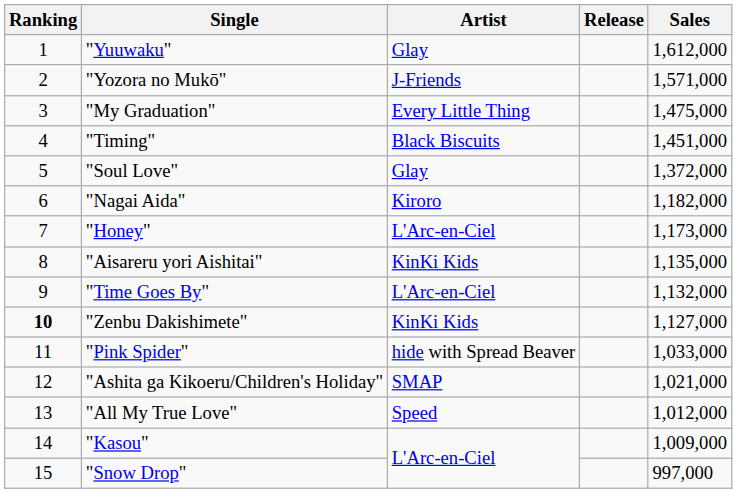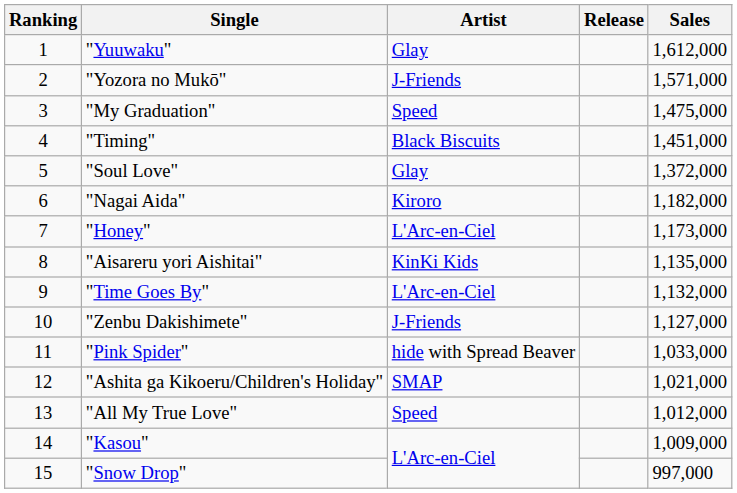 <table class="wikitable sortable" style="font-size:97%;">
 <tr>
 <th>Ranking</th>
 <th>Single</th>
 <th>Artist</th>
 <th>Release</th>
 <th>Sales</th>
 </tr>
 <tr>
 <td align="center">1</td>
 <td>"<a href='#'>Yuuwaku</a>"</td>
 <td><a href='#'>Glay</a></td>
 <td></td>
 <td>1,612,000</td>
 </tr>
 <tr>
 <td align="center">2</td>
 <td>"Yozora no Mukō"</td>
 <td><a href='#'>J-Friends</a></td>
 <td></td>
 <td>1,571,000</td>
 </tr>
 <tr>
 <td align="center">3</td>
 <td>"My Graduation"</td>
-<td><a href='#'>Every Little Thing</a></td>
+<td><a href='#'>Speed</a></td>
 <td></td>
 <td>1,475,000</td>
 </tr>
 <tr>
 <td align="center">4</td>
 <td>"Timing"</td>
 <td><a href='#'>Black Biscuits</a></td>
 <td></td>
 <td>1,451,000</td>
 </tr>
 <tr>
 <td align="center">5</td>
 <td>"Soul Love"</td>
 <td><a href='#'>Glay</a></td>
 <td></td>
 <td>1,372,000</td>
 </tr>
 <tr>
 <td align="center">6</td>
 <td>"Nagai Aida"</td>
 <td><a href='#'>Kiroro</a></td>
 <td></td>
 <td>1,182,000</td>
 </tr>
 <tr>
 <td align="center">7</td>
 <td>"<a href='#'>Honey</a>"</td>
 <td><a href='#'>L'Arc-en-Ciel</a></td>
 <td></td>
 <td>1,173,000</td>
 </tr>
 <tr>
 <td align="center">8</td>
 <td>"Aisareru yori Aishitai"</td>
 <td><a href='#'>KinKi Kids</a></td>
 <td></td>
 <td>1,135,000</td>
 </tr>
 <tr>
 <td align="center">9</td>
 <td>"<a href='#'>Time Goes By</a>"</td>
 <td><a href='#'>L'Arc-en-Ciel</a></td>
 <td></td>
 <td>1,132,000</td>
 </tr>
 <tr>
-<td align="center"><strong>10</strong></td>
+<td align="center">10</td>
 <td>"Zenbu Dakishimete"</td>
-<td><a href='#'>KinKi Kids</a></td>
+<td><a href='#'>J-Friends</a></td>
 <td></td>
 <td>1,127,000</td>
 </tr>
 <tr>
 <td align="center">11</td>
 <td>"<a href='#'>Pink Spider</a>"</td>
 <td><a href='#'>hide</a> with Spread Beaver</td>
 <td></td>
 <td>1,033,000</td>
 </tr>
 <tr>
 <td align="center">12</td>
 <td>"Ashita ga Kikoeru/Children's Holiday"</td>
 <td><a href='#'>SMAP</a></td>
 <td></td>
 <td>1,021,000</td>
 </tr>
 <tr>
 <td align="center">13</td>
 <td>"All My True Love"</td>
 <td><a href='#'>Speed</a></td>
 <td></td>
 <td>1,012,000</td>
 </tr>
 <tr>
 <td align="center">14</td>
 <td>"<a href='#'>Kasou</a>"</td>
 <td rowspan="2"><a href='#'>L'Arc-en-Ciel</a></td>
 <td></td>
 <td>1,009,000</td>
 </tr>
 <tr>
 <td align="center">15</td>
 <td>"<a href='#'>Snow Drop</a>"</td>
 <td></td>
 <td>997,000</td>
 </tr>
 </table>
